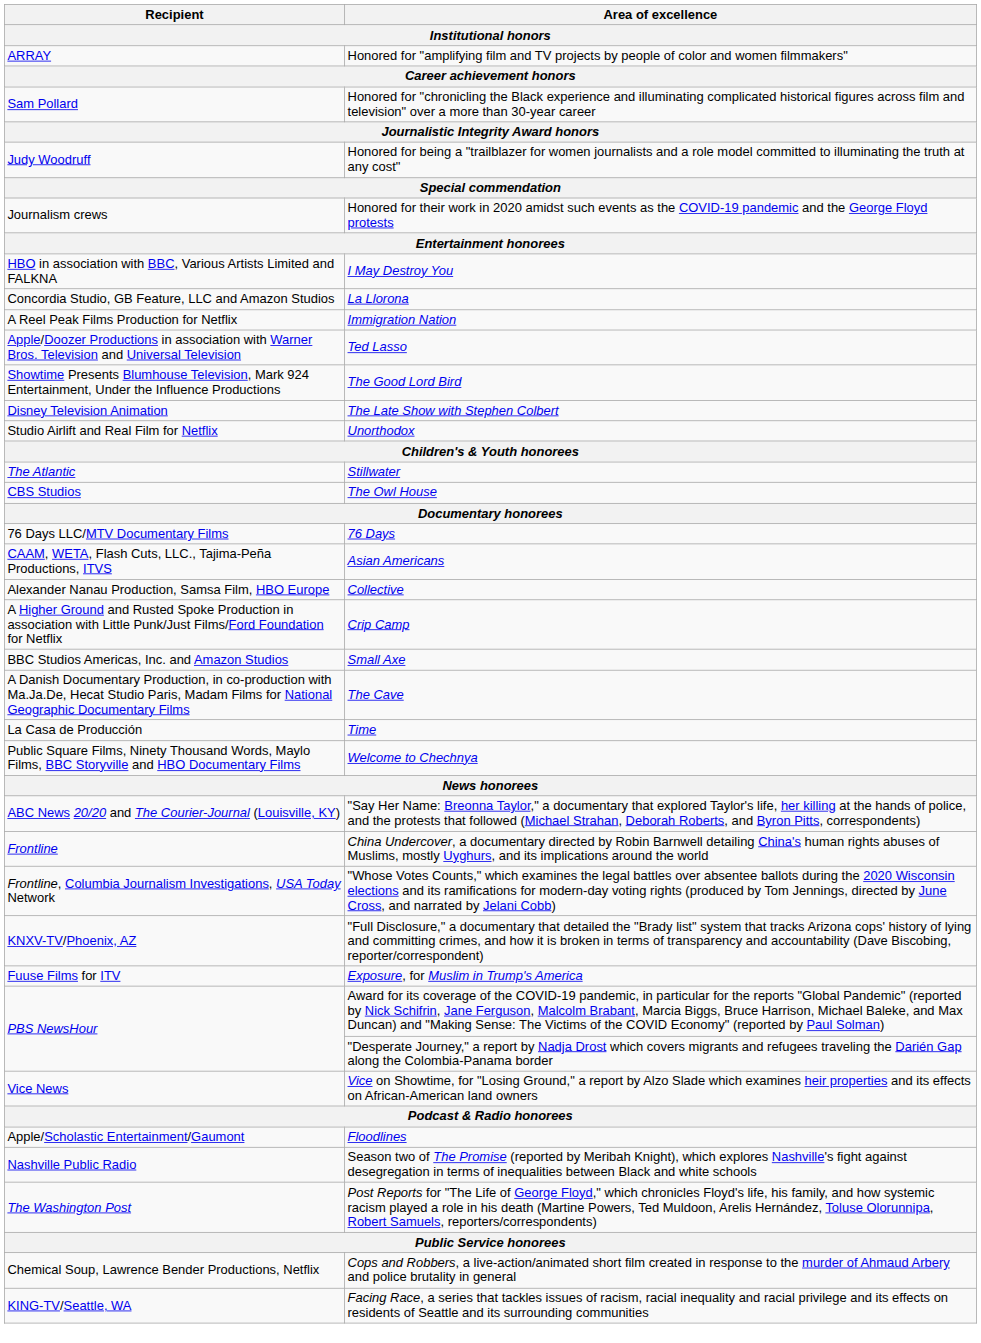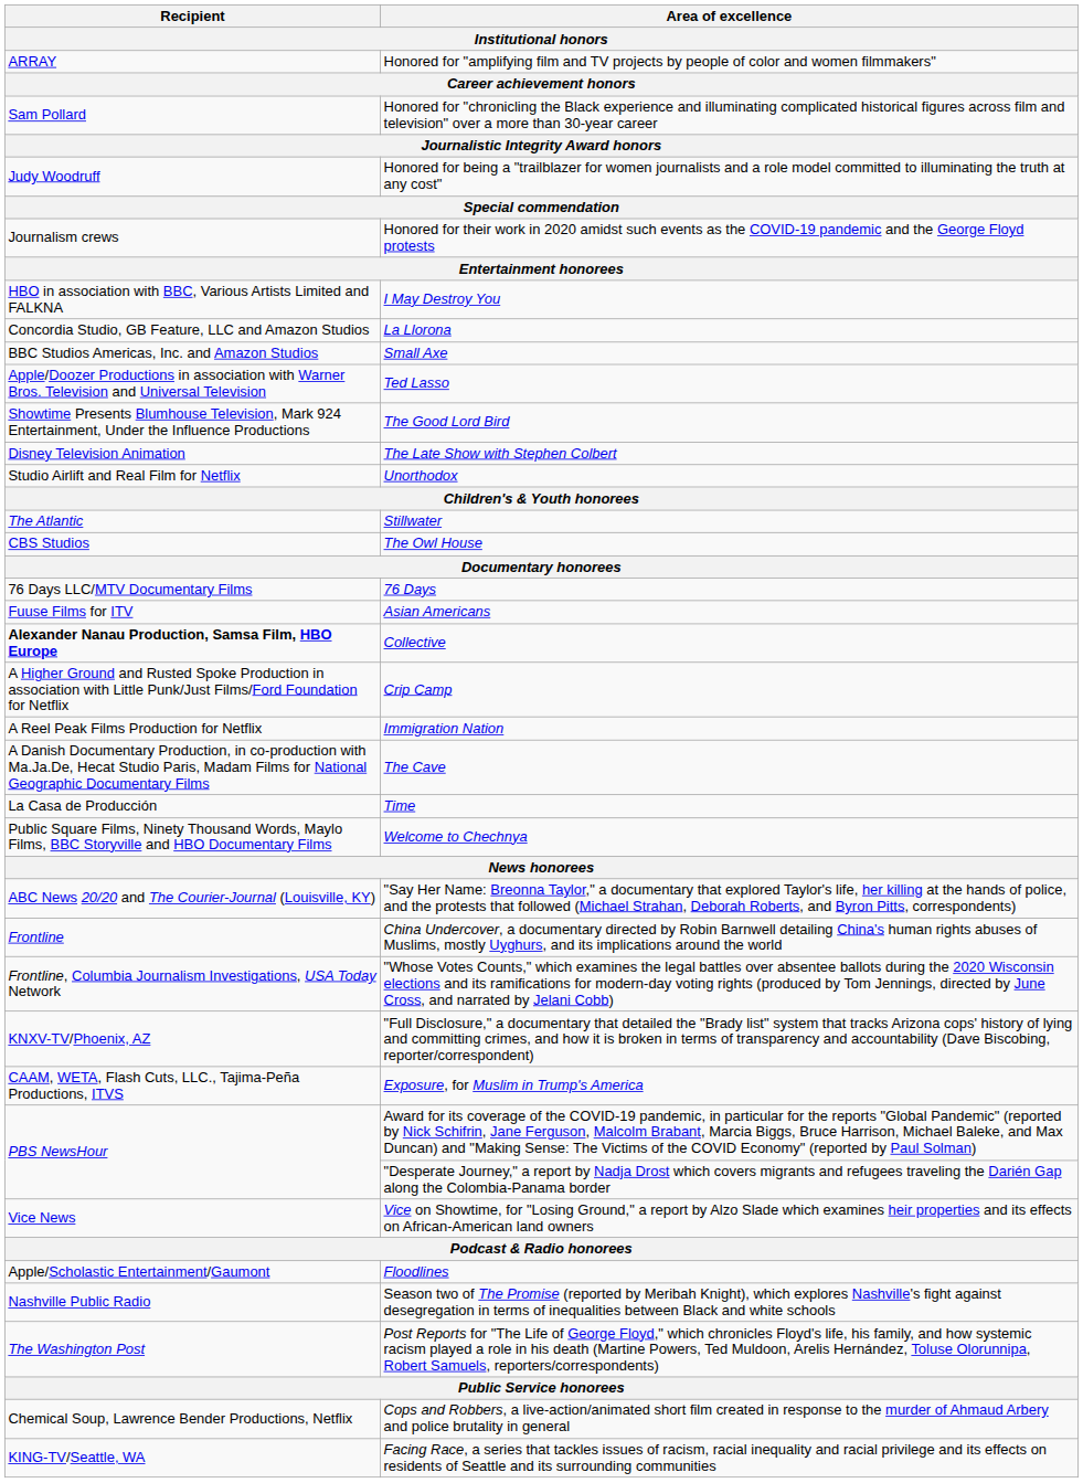 <table class="wikitable" style="width:95%">
 <tr style="background:#ccc;">
 <th style="width:35%;">Recipient</th>
 <th style="width:65%;">Area of excellence</th>
 </tr>
 <tr>
 <th colspan="2"><em>Institutional honors</em></th>
 </tr>
 <tr>
 <td><a href='#'>ARRAY</a></td>
 <td>Honored for "amplifying film and TV projects by people of color and women filmmakers"</td>
 </tr>
 <tr>
 <th colspan="2"><em>Career achievement honors</em></th>
 </tr>
 <tr>
 <td><a href='#'>Sam Pollard</a></td>
 <td>Honored for "chronicling the Black experience and illuminating complicated historical figures across film and television" over a more than 30-year career</td>
 </tr>
 <tr>
 <th colspan="2"><em>Journalistic Integrity Award honors</em></th>
 </tr>
 <tr>
 <td><a href='#'>Judy Woodruff</a></td>
 <td>Honored for being a "trailblazer for women journalists and a role model committed to illuminating the truth at any cost"</td>
 </tr>
 <tr>
 <th colspan="2"><em>Special commendation</em></th>
 </tr>
 <tr>
 <td>Journalism crews</td>
 <td>Honored for their work in 2020 amidst such events as the <a href='#'>COVID-19 pandemic</a> and the <a href='#'>George Floyd protests</a></td>
 </tr>
 <tr>
 <th colspan="2"><em>Entertainment honorees</em></th>
 </tr>
 <tr>
 <td><a href='#'>HBO</a> in association with <a href='#'>BBC</a>, Various Artists Limited and FALKNA</td>
 <td><em><a href='#'>I May Destroy You</a></em></td>
 </tr>
 <tr>
 <td>Concordia Studio, GB Feature, LLC and Amazon Studios</td>
 <td><em><a href='#'>La Llorona</a></em></td>
 </tr>
 <tr>
-<td>A Reel Peak Films Production for Netflix</td>
-<td><em><a href='#'>Immigration Nation</a></em></td>
+<td>BBC Studios Americas, Inc. and <a href='#'>Amazon Studios</a></td>
+<td><em><a href='#'>Small Axe</a></em></td>
 </tr>
 <tr>
 <td><a href='#'>Apple</a>/<a href='#'>Doozer Productions</a> in association with <a href='#'>Warner Bros. Television</a> and <a href='#'>Universal Television</a></td>
 <td><em><a href='#'>Ted Lasso</a></em></td>
 </tr>
 <tr>
 <td><a href='#'>Showtime</a> Presents <a href='#'>Blumhouse Television</a>, Mark 924 Entertainment, Under the Influence Productions</td>
 <td><em><a href='#'>The Good Lord Bird</a></em></td>
 </tr>
 <tr>
 <td><a href='#'>Disney Television Animation</a></td>
 <td><em><a href='#'>The Late Show with Stephen Colbert</a></em></td>
 </tr>
 <tr>
 <td>Studio Airlift and Real Film for <a href='#'>Netflix</a></td>
 <td><em><a href='#'>Unorthodox</a></em></td>
 </tr>
 <tr>
 <th colspan="2"><em>Children's & Youth honorees</em></th>
 </tr>
 <tr>
 <td><em><a href='#'>The Atlantic</a></em></td>
 <td><em><a href='#'>Stillwater</a></em></td>
 </tr>
 <tr>
 <td><a href='#'>CBS Studios</a></td>
 <td><em><a href='#'>The Owl House</a></em></td>
 </tr>
 <tr>
 <th colspan="2"><em>Documentary honorees</em></th>
 </tr>
 <tr>
 <td>76 Days LLC/<a href='#'>MTV Documentary Films</a></td>
 <td><em><a href='#'>76 Days</a></em></td>
 </tr>
 <tr>
-<td><a href='#'>CAAM</a>, <a href='#'>WETA</a>, Flash Cuts, LLC., Tajima-Peña Productions, <a href='#'>ITVS</a></td>
+<td><a href='#'>Fuuse Films</a> for <a href='#'>ITV</a></td>
 <td><em><a href='#'>Asian Americans</a></em></td>
 </tr>
 <tr>
-<td>Alexander Nanau Production, Samsa Film, <a href='#'>HBO Europe</a></td>
+<td><strong>Alexander Nanau Production, Samsa Film, <a href='#'>HBO Europe</a></strong></td>
 <td><em><a href='#'>Collective</a></em></td>
 </tr>
 <tr>
 <td>A <a href='#'>Higher Ground</a> and Rusted Spoke Production in association with Little Punk/Just Films/<a href='#'>Ford Foundation</a> for Netflix</td>
 <td><em><a href='#'>Crip Camp</a></em></td>
 </tr>
 <tr>
-<td>BBC Studios Americas, Inc. and <a href='#'>Amazon Studios</a></td>
-<td><em><a href='#'>Small Axe</a></em></td>
+<td>A Reel Peak Films Production for Netflix</td>
+<td><em><a href='#'>Immigration Nation</a></em></td>
 </tr>
 <tr>
 <td>A Danish Documentary Production, in co-production with Ma.Ja.De, Hecat Studio Paris, Madam Films for <a href='#'>National Geographic Documentary Films</a></td>
 <td><em><a href='#'>The Cave</a></em></td>
 </tr>
 <tr>
 <td>La Casa de Producción</td>
 <td><em><a href='#'>Time</a></em></td>
 </tr>
 <tr>
 <td>Public Square Films, Ninety Thousand Words, Maylo Films, <a href='#'>BBC Storyville</a> and <a href='#'>HBO Documentary Films</a></td>
 <td><em><a href='#'>Welcome to Chechnya</a></em></td>
 </tr>
 <tr>
 <th colspan="2"><em>News honorees</em></th>
 </tr>
 <tr>
 <td><a href='#'>ABC News</a> <em><a href='#'>20/20</a></em> and <em><a href='#'>The Courier-Journal</a></em> (<a href='#'>Louisville, KY</a>)</td>
 <td>"Say Her Name: <a href='#'>Breonna Taylor</a>," a documentary that explored Taylor's life, <a href='#'>her killing</a> at the hands of police, and the protests that followed (<a href='#'>Michael Strahan</a>, <a href='#'>Deborah Roberts</a>, and <a href='#'>Byron Pitts</a>, correspondents)</td>
 </tr>
 <tr>
 <td><em><a href='#'>Frontline</a></em></td>
 <td><em>China Undercover</em>, a documentary directed by Robin Barnwell detailing <a href='#'>China's</a> human rights abuses of Muslims, mostly <a href='#'>Uyghurs</a>, and its implications around the world</td>
 </tr>
 <tr>
 <td><em>Frontline</em>, <a href='#'>Columbia Journalism Investigations</a>, <em><a href='#'>USA Today</a></em> Network</td>
 <td>"Whose Votes Counts," which examines the legal battles over absentee ballots during the <a href='#'>2020 Wisconsin elections</a> and its ramifications for modern-day voting rights (produced by Tom Jennings, directed by <a href='#'>June Cross</a>, and narrated by <a href='#'>Jelani Cobb</a>)</td>
 </tr>
 <tr>
 <td><a href='#'>KNXV-TV</a>/<a href='#'>Phoenix, AZ</a></td>
 <td>"Full Disclosure," a documentary that detailed the "Brady list" system that tracks Arizona cops' history of lying and committing crimes, and how it is broken in terms of transparency and accountability (Dave Biscobing, reporter/correspondent)</td>
 </tr>
 <tr>
-<td><a href='#'>Fuuse Films</a> for <a href='#'>ITV</a></td>
+<td><a href='#'>CAAM</a>, <a href='#'>WETA</a>, Flash Cuts, LLC., Tajima-Peña Productions, <a href='#'>ITVS</a></td>
 <td><em><a href='#'>Exposure</a></em>, for <em><a href='#'>Muslim in Trump's America</a></em></td>
 </tr>
 <tr>
 <td rowspan="2"><em><a href='#'>PBS NewsHour</a></em></td>
 <td>Award for its coverage of the COVID-19 pandemic, in particular for the reports "Global Pandemic" (reported by <a href='#'>Nick Schifrin</a>, <a href='#'>Jane Ferguson</a>, <a href='#'>Malcolm Brabant</a>, Marcia Biggs, Bruce Harrison, Michael Baleke, and Max Duncan) and "Making Sense: The Victims of the COVID Economy" (reported by <a href='#'>Paul Solman</a>)</td>
 </tr>
 <tr>
 <td>"Desperate Journey," a report by <a href='#'>Nadja Drost</a> which covers migrants and refugees traveling the <a href='#'>Darién Gap</a> along the Colombia-Panama border</td>
 </tr>
 <tr>
 <td><a href='#'>Vice News</a></td>
 <td><em><a href='#'>Vice</a></em> on Showtime, for "Losing Ground," a report by Alzo Slade which examines <a href='#'>heir properties</a> and its effects on African-American land owners</td>
 </tr>
 <tr>
 <th colspan="2"><em>Podcast & Radio honorees</em></th>
 </tr>
 <tr>
 <td>Apple/<a href='#'>Scholastic Entertainment</a>/<a href='#'>Gaumont</a></td>
 <td><em><a href='#'>Floodlines</a></em></td>
 </tr>
 <tr>
 <td><a href='#'>Nashville Public Radio</a></td>
 <td>Season two of <em><a href='#'>The Promise</a></em> (reported by Meribah Knight), which explores <a href='#'>Nashville</a>'s fight against desegregation in terms of inequalities between Black and white schools</td>
 </tr>
 <tr>
 <td><em><a href='#'>The Washington Post</a></em></td>
 <td><em>Post Reports</em> for "The Life of <a href='#'>George Floyd</a>," which chronicles Floyd's life, his family, and how systemic racism played a role in his death (Martine Powers, Ted Muldoon, Arelis Hernández, <a href='#'>Toluse Olorunnipa</a>, <a href='#'>Robert Samuels</a>, reporters/correspondents)</td>
 </tr>
 <tr>
 <th colspan="2"><em>Public Service honorees</em></th>
 </tr>
 <tr>
 <td>Chemical Soup, Lawrence Bender Productions, Netflix</td>
 <td><em>Cops and Robbers</em>, a live-action/animated short film created in response to the <a href='#'>murder of Ahmaud Arbery</a> and police brutality in general</td>
 </tr>
 <tr>
 <td><a href='#'>KING-TV</a>/<a href='#'>Seattle, WA</a></td>
 <td><em>Facing Race</em>, a series that tackles issues of racism, racial inequality and racial privilege and its effects on residents of Seattle and its surrounding communities</td>
 </tr>
 </table>
